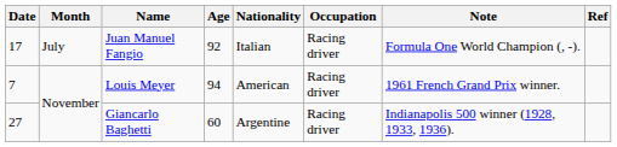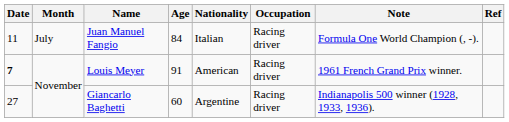 <table class="wikitable" style="font-size:85%;">
 <tr>
 <th>Date</th>
 <th>Month</th>
 <th>Name</th>
 <th>Age</th>
 <th>Nationality</th>
 <th>Occupation</th>
 <th>Note</th>
 <th>Ref</th>
 </tr>
 <tr>
-<td>17</td>
+<td>11</td>
 <td>July</td>
 <td><a href='#'>Juan Manuel Fangio</a></td>
-<td>92</td>
+<td>84</td>
 <td>Italian</td>
 <td>Racing driver</td>
 <td><a href='#'>Formula One</a> World Champion (, -).</td>
 <td></td>
 </tr>
 <tr>
-<td>7</td>
+<td><strong>7</strong></td>
 <td rowspan=2>November</td>
 <td><a href='#'>Louis Meyer</a></td>
-<td>94</td>
+<td>91</td>
 <td>American</td>
 <td>Racing driver</td>
 <td><a href='#'>1961 French Grand Prix</a> winner.</td>
 <td></td>
 </tr>
 <tr>
 <td>27</td>
 <td><a href='#'>Giancarlo Baghetti</a></td>
 <td>60</td>
 <td>Argentine</td>
 <td>Racing driver</td>
 <td><a href='#'>Indianapolis 500</a> winner (<a href='#'>1928</a>, <a href='#'>1933</a>, <a href='#'>1936</a>).</td>
 <td></td>
 </tr>
 </table>
